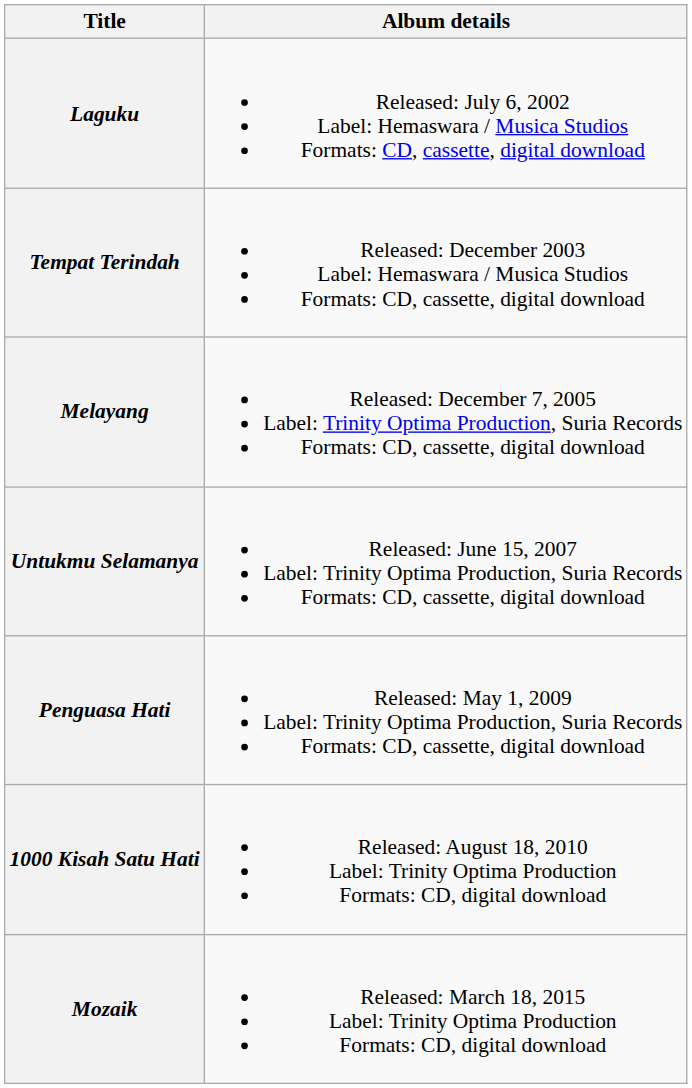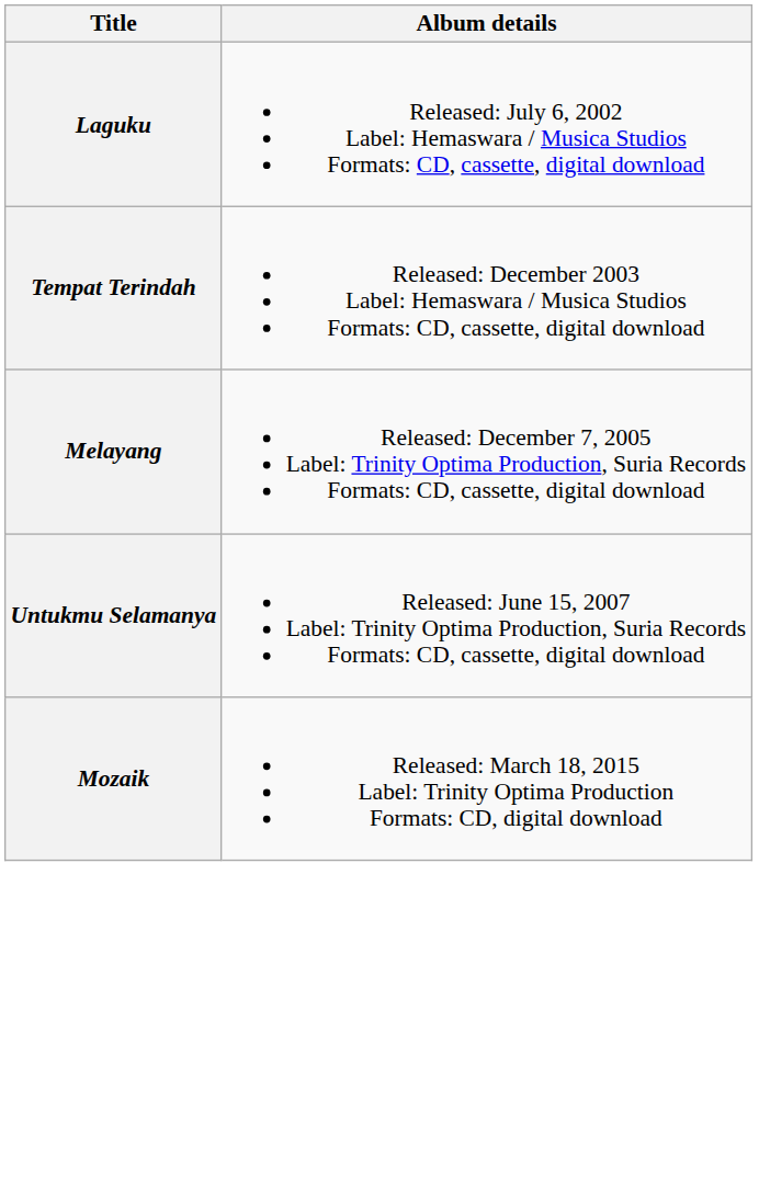 <table class="wikitable plainrowheaders" style="text-align:center;">
 <tr>
 <th scope="col">Title</th>
 <th scope="col">Album details</th>
 </tr>
 <tr>
 <th scope="row"><em>Laguku</em> <br></th>
 <td><br><ul><li>Released: July 6, 2002</li><li>Label: Hemaswara / <a href='#'>Musica Studios</a></li><li>Formats: <a href='#'>CD</a>, <a href='#'>cassette</a>, <a href='#'>digital download</a></li></ul></td>
 </tr>
 <tr>
 <th scope="row"><em>Tempat Terindah</em> <br></th>
 <td><br><ul><li>Released: December 2003</li><li>Label: Hemaswara / Musica Studios</li><li>Formats: CD, cassette, digital download</li></ul></td>
 </tr>
 <tr>
 <th scope="row"><em>Melayang</em> <br></th>
 <td><br><ul><li>Released: December 7, 2005</li><li>Label: <a href='#'>Trinity Optima Production</a>, Suria Records</li><li>Formats: CD, cassette, digital download</li></ul></td>
 </tr>
 <tr>
 <th scope="row"><em>Untukmu Selamanya</em> <br></th>
 <td><br><ul><li>Released: June 15, 2007</li><li>Label: Trinity Optima Production, Suria Records</li><li>Formats: CD, cassette, digital download</li></ul></td>
 </tr>
 <tr>
-<th scope="row"><em>Penguasa Hati</em> <br></th>
-<td><br><ul><li>Released: May 1, 2009</li><li>Label: Trinity Optima Production, Suria Records</li><li>Formats: CD, cassette, digital download</li></ul></td>
-</tr>
-<tr>
-<th scope="row"><em>1000 Kisah Satu Hati</em> <br></th>
-<td><br><ul><li>Released: August 18, 2010</li><li>Label: Trinity Optima Production</li><li>Formats: CD, digital download</li></ul></td>
-</tr>
-<tr>
 <th scope="row"><em>Mozaik</em> <br></th>
 <td><br><ul><li>Released: March 18, 2015</li><li>Label: Trinity Optima Production</li><li>Formats: CD, digital download</li></ul></td>
 </tr>
 </table>
